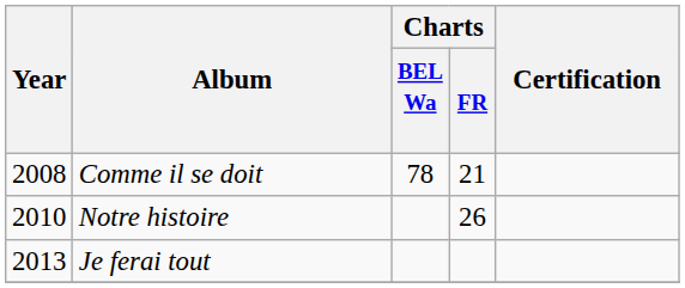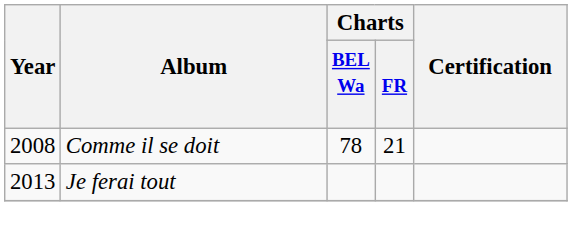 <table class="wikitable">
 <tr>
 <th align="center" rowspan="2">Year</th>
 <th align="center" rowspan="2" width="180">Album</th>
 <th align="center" colspan="2">Charts</th>
 <th align="center" rowspan="2" width="100">Certification</th>
 </tr>
 <tr>
 <th width="20"><small><a href='#'>BEL <br>Wa</a><br></small><br></th>
 <th width="20"><small><a href='#'>FR</a></small><br></th>
 </tr>
 <tr>
 <td align="center">2008</td>
 <td><em>Comme il se doit</em></td>
 <td align="center">78</td>
 <td align="center">21</td>
 <td align="center"></td>
 </tr>
 <tr>
-<td align="center">2010</td>
-<td><em>Notre histoire</em></td>
-<td align="center"></td>
-<td align="center">26</td>
-<td align="center"></td>
-</tr>
-<tr>
 <td align="center">2013</td>
 <td><em>Je ferai tout</em></td>
 <td align="center"></td>
 <td align="center"></td>
 <td align="center"></td>
 </tr>
 <tr>
 </tr>
 </table>
